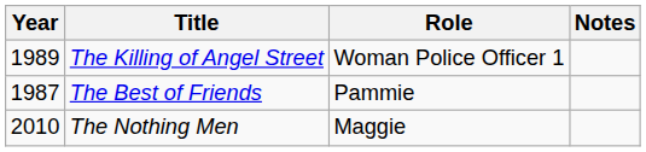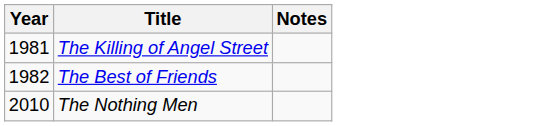 <table class="wikitable">
 <tr>
 <th>Year</th>
 <th>Title</th>
-<th>Role</th>
 <th>Notes</th>
 </tr>
 <tr>
-<td>1989</td>
+<td>1981</td>
 <td><em><a href='#'>The Killing of Angel Street</a></em></td>
-<td>Woman Police Officer 1</td>
 <td></td>
 </tr>
 <tr>
-<td>1987</td>
+<td>1982</td>
 <td><em><a href='#'>The Best of Friends</a></em></td>
-<td>Pammie</td>
 <td></td>
 </tr>
 <tr>
 <td>2010</td>
 <td><em>The Nothing Men</em></td>
-<td>Maggie</td>
 <td></td>
 </tr>
 </table>
